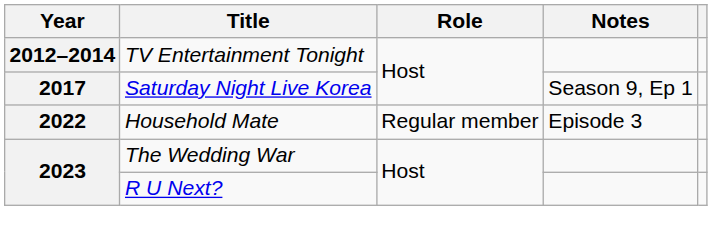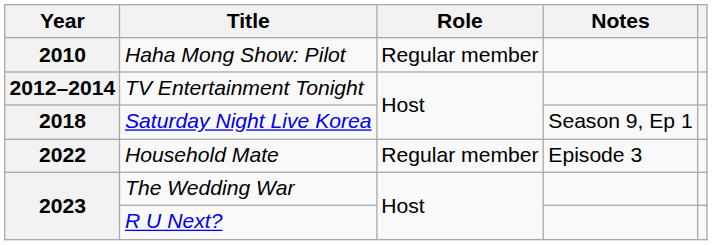 <table class="wikitable plainrowheaders sortable">
 <tr>
 <th scope="col">Year</th>
 <th scope="col">Title</th>
 <th scope="col">Role</th>
 <th scope="col">Notes</th>
 <th scope="col" class="unsortable"></th>
 </tr>
 <tr>
+<th scope="row">2010</th>
+<td><em>Haha Mong Show: Pilot</em></td>
+<td>Regular member</td>
+<td></td>
+<td style="text-align:center"></td>
+</tr>
+<tr>
 <th scope="row">2012–2014</th>
 <td><em>TV Entertainment Tonight</em></td>
 <td rowspan="2">Host</td>
 <td></td>
 <td style="text-align:center"></td>
 </tr>
 <tr>
-<th scope="row">2017</th>
+<th scope="row">2018</th>
 <td><em><a href='#'>Saturday Night Live Korea</a></em></td>
 <td>Season 9, Ep 1</td>
 <td style="text-align:center"></td>
 </tr>
 <tr>
 <th scope="row">2022</th>
 <td><em>Household Mate</em></td>
 <td>Regular member</td>
 <td>Episode 3</td>
 <td style="text-align:center"></td>
 </tr>
 <tr>
 <th scope="row" rowspan="2">2023</th>
 <td><em>The Wedding War</em></td>
 <td rowspan="2">Host</td>
 <td></td>
 <td style="text-align:center"></td>
 </tr>
 <tr>
 <td><em><a href='#'>R U Next?</a></em></td>
 <td></td>
 <td style="text-align:center"></td>
 </tr>
 </table>
